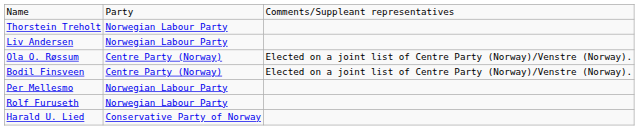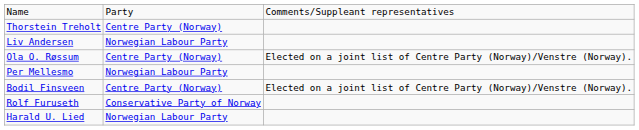 <table class="wikitable">
 <tr>
 <td>Name</td>
 <td>Party</td>
 <td>Comments/Suppleant representatives</td>
 </tr>
 <tr>
 <td><a href='#'>Thorstein Treholt</a></td>
-<td><a href='#'>Norwegian Labour Party</a></td>
+<td><a href='#'>Centre Party (Norway)</a></td>
 <td></td>
 </tr>
 <tr>
 <td><a href='#'>Liv Andersen</a></td>
 <td><a href='#'>Norwegian Labour Party</a></td>
 <td></td>
 </tr>
 <tr>
 <td><a href='#'>Ola O. Røssum</a></td>
 <td><a href='#'>Centre Party (Norway)</a></td>
 <td>Elected on a joint list of Centre Party (Norway)/Venstre (Norway).</td>
 </tr>
 <tr>
+<td><a href='#'>Per Mellesmo</a></td>
+<td><a href='#'>Norwegian Labour Party</a></td>
+<td></td>
+</tr>
+<tr>
 <td><a href='#'>Bodil Finsveen</a></td>
 <td><a href='#'>Centre Party (Norway)</a></td>
 <td>Elected on a joint list of Centre Party (Norway)/Venstre (Norway).</td>
 </tr>
 <tr>
-<td><a href='#'>Per Mellesmo</a></td>
-<td><a href='#'>Norwegian Labour Party</a></td>
-<td></td>
-</tr>
-<tr>
 <td><a href='#'>Rolf Furuseth</a></td>
-<td><a href='#'>Norwegian Labour Party</a></td>
+<td><a href='#'>Conservative Party of Norway</a></td>
 <td></td>
 </tr>
 <tr>
 <td><a href='#'>Harald U. Lied</a></td>
-<td><a href='#'>Conservative Party of Norway</a></td>
+<td><a href='#'>Norwegian Labour Party</a></td>
 <td></td>
 </tr>
 </table>
